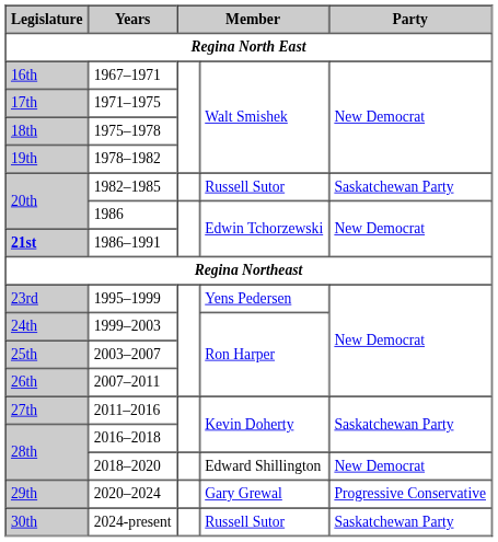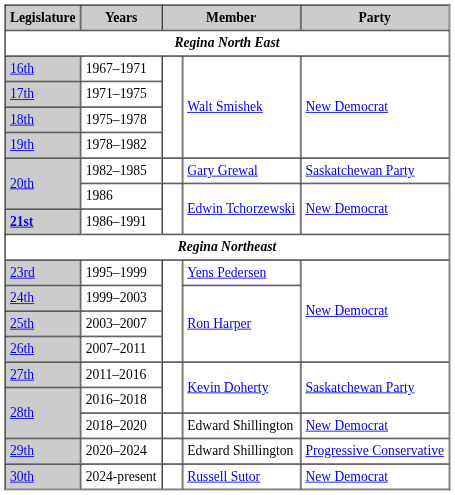 <table border=1 cellpadding=5 cellspacing=0>
 <tr bgcolor="CCCCCC">
 <th>Legislature</th>
 <th>Years</th>
 <th colspan="2">Member</th>
 <th>Party</th>
 </tr>
 <tr>
 <td colspan="5" align="center"><strong><em>Regina North East</em></strong></td>
 </tr>
 <tr>
 <td bgcolor="CCCCCC"><a href='#'>16th</a></td>
 <td>1967–1971</td>
 <td rowspan="4" >   </td>
 <td rowspan="4"><a href='#'>Walt Smishek</a></td>
 <td rowspan="4"><a href='#'>New Democrat</a></td>
 </tr>
 <tr>
 <td bgcolor="CCCCCC"><a href='#'>17th</a></td>
 <td>1971–1975</td>
 </tr>
 <tr>
 <td bgcolor="CCCCCC"><a href='#'>18th</a></td>
 <td>1975–1978</td>
 </tr>
 <tr>
 <td bgcolor="CCCCCC"><a href='#'>19th</a></td>
 <td>1978–1982</td>
 </tr>
 <tr>
 <td bgcolor="CCCCCC" rowspan="2"><a href='#'>20th</a></td>
 <td>1982–1985</td>
 <td>   </td>
-<td><a href='#'>Russell Sutor</a></td>
+<td><a href='#'>Gary Grewal</a></td>
 <td><a href='#'>Saskatchewan Party</a></td>
 </tr>
 <tr>
 <td>1986</td>
 <td rowspan="2" >   </td>
 <td rowspan="2"><a href='#'>Edwin Tchorzewski</a></td>
 <td rowspan="2"><a href='#'>New Democrat</a></td>
 </tr>
 <tr>
 <td bgcolor="CCCCCC"><strong><a href='#'>21st</a></strong></td>
 <td>1986–1991</td>
 </tr>
 <tr>
 <td colspan="5" align="center"><strong><em>Regina Northeast</em></strong></td>
 </tr>
 <tr>
 <td bgcolor="CCCCCC"><a href='#'>23rd</a></td>
 <td>1995–1999</td>
 <td rowspan="4" >   </td>
 <td><a href='#'>Yens Pedersen</a></td>
 <td rowspan="4"><a href='#'>New Democrat</a></td>
 </tr>
 <tr>
 <td bgcolor="CCCCCC"><a href='#'>24th</a></td>
 <td>1999–2003</td>
 <td rowspan="3"><a href='#'>Ron Harper</a></td>
 </tr>
 <tr>
 <td bgcolor="CCCCCC"><a href='#'>25th</a></td>
 <td>2003–2007</td>
 </tr>
 <tr>
 <td bgcolor="CCCCCC"><a href='#'>26th</a></td>
 <td>2007–2011</td>
 </tr>
 <tr>
 <td bgcolor="CCCCCC"><a href='#'>27th</a></td>
 <td>2011–2016</td>
 <td rowspan="2" >   </td>
 <td rowspan="2"><a href='#'>Kevin Doherty</a></td>
 <td rowspan="2"><a href='#'>Saskatchewan Party</a></td>
 </tr>
 <tr>
 <td bgcolor="CCCCCC" rowspan="2"><a href='#'>28th</a></td>
 <td>2016–2018</td>
 </tr>
 <tr>
 <td>2018–2020</td>
 <td>   </td>
 <td>Edward Shillington</td>
 <td><a href='#'>New Democrat</a></td>
 </tr>
 <tr>
 <td bgcolor="CCCCCC"><a href='#'>29th</a></td>
 <td>2020–2024</td>
 <td>   </td>
-<td><a href='#'>Gary Grewal</a></td>
+<td>Edward Shillington</td>
 <td><a href='#'>Progressive Conservative</a></td>
 </tr>
 <tr>
 <td bgcolor="CCCCCC"><a href='#'>30th</a></td>
 <td>2024-present</td>
 <td>   </td>
 <td><a href='#'>Russell Sutor</a></td>
-<td><a href='#'>Saskatchewan Party</a></td>
+<td><a href='#'>New Democrat</a></td>
 </tr>
 </table>
